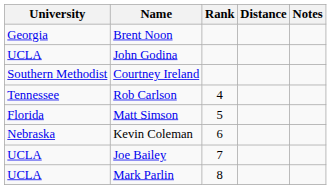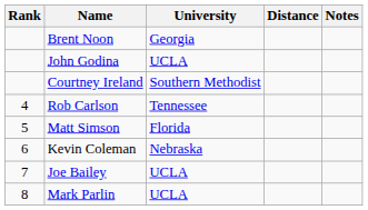 <table class="wikitable sortable" style="text-align:center">
 <tr>
+<th>Rank</th>
+<th>Name</th>
 <th>University</th>
-<th>Name</th>
-<th>Rank</th>
 <th>Distance</th>
 <th>Notes</th>
 </tr>
 <tr>
+<td></td>
+<td align=left><a href='#'>Brent Noon</a></td>
 <td align=left><a href='#'>Georgia</a></td>
-<td align=left><a href='#'>Brent Noon</a></td>
-<td></td>
 <td></td>
 <td></td>
 </tr>
 <tr>
+<td></td>
+<td align=left><a href='#'>John Godina</a></td>
 <td align=left><a href='#'>UCLA</a></td>
-<td align=left><a href='#'>John Godina</a></td>
-<td></td>
 <td></td>
 <td></td>
 </tr>
 <tr>
+<td></td>
+<td align=left><a href='#'>Courtney Ireland</a> </td>
 <td align=left><a href='#'>Southern Methodist</a></td>
-<td align=left><a href='#'>Courtney Ireland</a> </td>
-<td></td>
 <td></td>
 <td></td>
 </tr>
 <tr>
+<td>4</td>
+<td align=left><a href='#'>Rob Carlson</a></td>
 <td align="left"><a href='#'>Tennessee</a></td>
-<td align=left><a href='#'>Rob Carlson</a></td>
-<td>4</td>
 <td></td>
 <td></td>
 </tr>
 <tr>
+<td>5</td>
+<td align=left><a href='#'>Matt Simson</a> </td>
 <td align=left><a href='#'>Florida</a></td>
-<td align=left><a href='#'>Matt Simson</a> </td>
-<td>5</td>
 <td></td>
 <td></td>
 </tr>
 <tr>
+<td>6</td>
+<td align=left>Kevin Coleman</td>
 <td align=left><a href='#'>Nebraska</a></td>
-<td align=left>Kevin Coleman</td>
-<td>6</td>
 <td></td>
 <td></td>
 </tr>
 <tr>
+<td>7</td>
+<td align=left><a href='#'>Joe Bailey</a></td>
 <td align="left"><a href='#'>UCLA</a></td>
-<td align=left><a href='#'>Joe Bailey</a></td>
-<td>7</td>
 <td></td>
 <td></td>
 </tr>
 <tr>
+<td>8</td>
+<td align=left><a href='#'>Mark Parlin</a></td>
 <td align="left"><a href='#'>UCLA</a></td>
-<td align=left><a href='#'>Mark Parlin</a></td>
-<td>8</td>
 <td></td>
 <td></td>
 </tr>
 </table>
